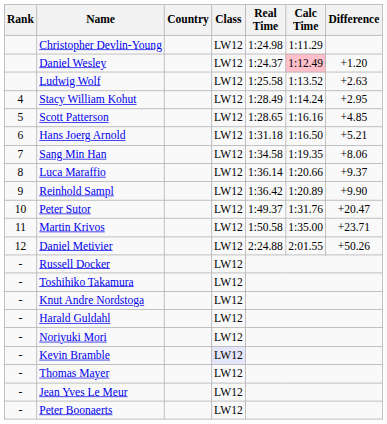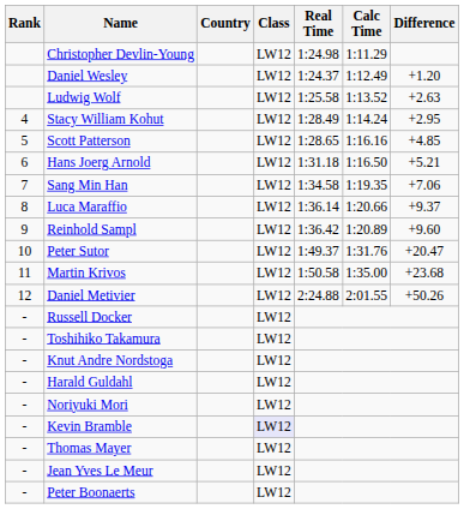 <table class="wikitable sortable" style="text-align:center">
 <tr>
 <th>Rank</th>
 <th>Name</th>
 <th>Country</th>
 <th>Class</th>
 <th>Real<br>Time</th>
 <th>Calc<br>Time</th>
 <th Class="unsortable">Difference</th>
 </tr>
 <tr>
 <td></td>
 <td align=left><a href='#'>Christopher Devlin-Young</a></td>
 <td align=left></td>
 <td>LW12</td>
 <td>1:24.98</td>
 <td>1:11.29</td>
 </tr>
 <tr>
 <td></td>
 <td align=left><a href='#'>Daniel Wesley</a></td>
 <td align=left></td>
 <td>LW12</td>
 <td>1:24.37</td>
-<td style="background: pink;">1:12.49</td>
+<td>1:12.49</td>
 <td>+1.20</td>
 </tr>
 <tr>
 <td></td>
 <td align=left><a href='#'>Ludwig Wolf</a></td>
 <td align=left></td>
 <td>LW12</td>
 <td>1:25.58</td>
 <td>1:13.52</td>
 <td>+2.63</td>
 </tr>
 <tr>
 <td>4</td>
 <td align=left><a href='#'>Stacy William Kohut</a></td>
 <td align=left></td>
 <td>LW12</td>
 <td>1:28.49</td>
 <td>1:14.24</td>
 <td>+2.95</td>
 </tr>
 <tr>
 <td>5</td>
 <td align=left><a href='#'>Scott Patterson</a></td>
 <td align=left></td>
 <td>LW12</td>
 <td>1:28.65</td>
 <td>1:16.16</td>
 <td>+4.85</td>
 </tr>
 <tr>
 <td>6</td>
 <td align=left><a href='#'>Hans Joerg Arnold</a></td>
 <td align=left></td>
 <td>LW12</td>
 <td>1:31.18</td>
 <td>1:16.50</td>
 <td>+5.21</td>
 </tr>
 <tr>
 <td>7</td>
 <td align=left><a href='#'>Sang Min Han</a></td>
 <td align=left></td>
 <td>LW12</td>
 <td>1:34.58</td>
 <td>1:19.35</td>
-<td>+8.06</td>
+<td>+7.06</td>
 </tr>
 <tr>
 <td>8</td>
 <td align=left><a href='#'>Luca Maraffio</a></td>
 <td align=left></td>
 <td>LW12</td>
 <td>1:36.14</td>
 <td>1:20.66</td>
 <td>+9.37</td>
 </tr>
 <tr>
 <td>9</td>
 <td align=left><a href='#'>Reinhold Sampl</a></td>
 <td align=left></td>
 <td>LW12</td>
 <td>1:36.42</td>
 <td>1:20.89</td>
-<td>+9.90</td>
+<td>+9.60</td>
 </tr>
 <tr>
 <td>10</td>
 <td align=left><a href='#'>Peter Sutor</a></td>
 <td align=left></td>
 <td>LW12</td>
 <td>1:49.37</td>
 <td>1:31.76</td>
 <td>+20.47</td>
 </tr>
 <tr>
 <td>11</td>
 <td align=left><a href='#'>Martin Krivos</a></td>
 <td align=left></td>
 <td>LW12</td>
 <td>1:50.58</td>
 <td>1:35.00</td>
-<td>+23.71</td>
+<td>+23.68</td>
 </tr>
 <tr>
 <td>12</td>
 <td align=left><a href='#'>Daniel Metivier</a></td>
 <td align=left></td>
 <td>LW12</td>
 <td>2:24.88</td>
 <td>2:01.55</td>
 <td>+50.26</td>
 </tr>
 <tr>
 <td>-</td>
 <td align=left><a href='#'>Russell Docker</a></td>
 <td align=left></td>
 <td>LW12</td>
 <td colspan=3></td>
 </tr>
 <tr>
 <td>-</td>
 <td align=left><a href='#'>Toshihiko Takamura</a></td>
 <td align=left></td>
 <td>LW12</td>
 <td colspan=3></td>
 </tr>
 <tr>
 <td>-</td>
 <td align=left><a href='#'>Knut Andre Nordstoga</a></td>
 <td align=left></td>
 <td>LW12</td>
 <td colspan=3></td>
 </tr>
 <tr>
 <td>-</td>
 <td align=left><a href='#'>Harald Guldahl</a></td>
 <td align=left></td>
 <td>LW12</td>
 <td colspan=3></td>
 </tr>
 <tr>
 <td>-</td>
 <td align=left><a href='#'>Noriyuki Mori</a></td>
 <td align=left></td>
 <td>LW12</td>
 <td colspan=3></td>
 </tr>
 <tr>
 <td>-</td>
 <td align=left><a href='#'>Kevin Bramble</a></td>
 <td align=left></td>
 <td style="background: lavender;">LW12</td>
 <td colspan=3></td>
 </tr>
 <tr>
 <td>-</td>
 <td align=left><a href='#'>Thomas Mayer</a></td>
 <td align=left></td>
 <td>LW12</td>
 <td colspan=3></td>
 </tr>
 <tr>
 <td>-</td>
 <td align=left><a href='#'>Jean Yves Le Meur</a></td>
 <td align=left></td>
 <td>LW12</td>
 <td colspan=3></td>
 </tr>
 <tr>
 <td>-</td>
 <td align=left><a href='#'>Peter Boonaerts</a></td>
 <td align=left></td>
 <td>LW12</td>
 <td colspan=3></td>
 </tr>
 </table>
